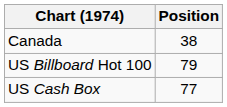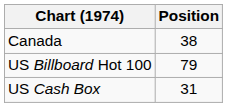 <table class="wikitable">
 <tr>
 <th>Chart (1974)</th>
 <th>Position</th>
 </tr>
 <tr>
 <td>Canada</td>
 <td style="text-align:center;">38</td>
 </tr>
 <tr>
 <td>US <em>Billboard</em> Hot 100</td>
 <td style="text-align:center;">79</td>
 </tr>
 <tr>
 <td>US <em>Cash Box</em></td>
-<td style="text-align:center;">77</td>
+<td style="text-align:center;">31</td>
 </tr>
 </table>
